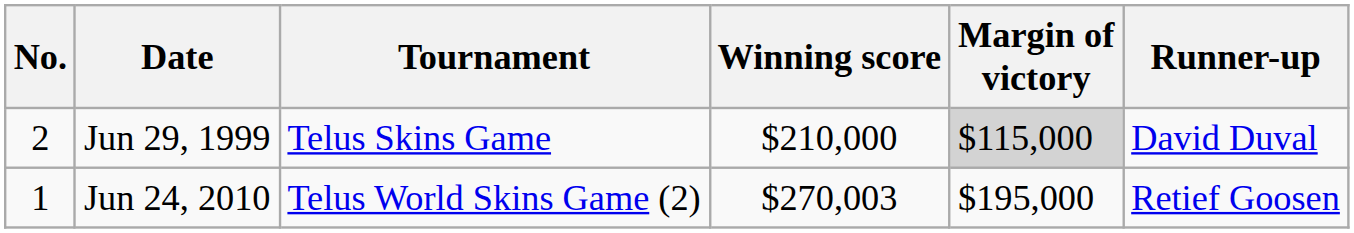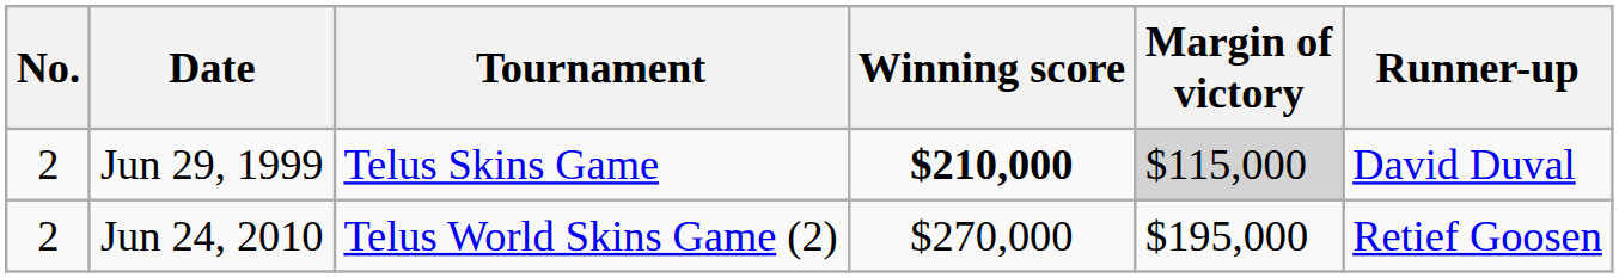 <table class="wikitable" style="font-size:95%;">
 <tr>
 <th>No.</th>
 <th>Date</th>
 <th>Tournament</th>
 <th>Winning score</th>
 <th>Margin of<br>victory</th>
 <th>Runner-up</th>
 </tr>
 <tr>
 <td align=center>2</td>
 <td align=right>Jun 29, 1999</td>
 <td><a href='#'>Telus Skins Game</a></td>
-<td align=center>$210,000</td>
+<td align=center><strong>$210,000</strong></td>
 <td style="background: lightgrey;">$115,000</td>
 <td> <a href='#'>David Duval</a></td>
 </tr>
 <tr>
-<td align=center>1</td>
+<td align=center>2</td>
 <td align=right>Jun 24, 2010</td>
 <td><a href='#'>Telus World Skins Game</a> (2)</td>
-<td align=center>$270,003</td>
+<td align=center>$270,000</td>
 <td>$195,000</td>
 <td> <a href='#'>Retief Goosen</a></td>
 </tr>
 </table>
